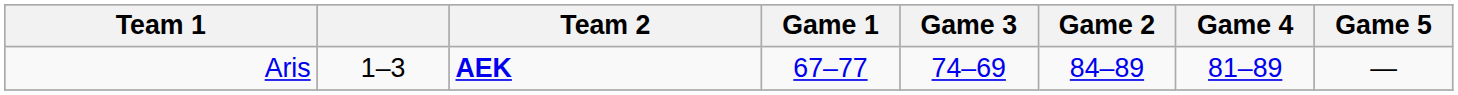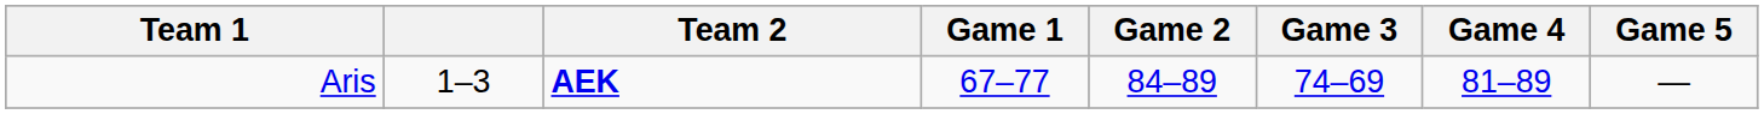 <table class=wikitable style="text-align:center">
 <tr>
 <th width=200>Team 1</th>
 <th width=80></th>
 <th width=200>Team 2</th>
 <th width=80>Game 1</th>
+<th width=80>Game 2</th>
 <th width=80>Game 3</th>
-<th width=80>Game 2</th>
 <th width=80>Game 4</th>
 <th width=80>Game 5</th>
 </tr>
 <tr>
 <td align=right><a href='#'>Aris</a></td>
 <td>1–3</td>
 <td align=left><strong><a href='#'>AEK</a></strong></td>
 <td><a href='#'>67–77</a></td>
+<td><a href='#'>84–89</a></td>
 <td><a href='#'>74–69</a></td>
-<td><a href='#'>84–89</a></td>
 <td><a href='#'>81–89</a></td>
 <td>—</td>
 </tr>
 </table>
